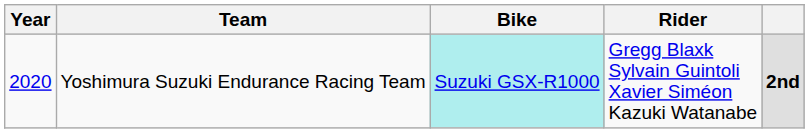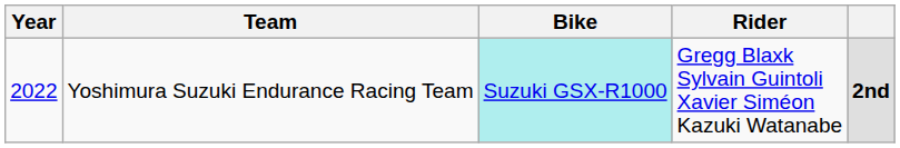 <table class="wikitable" style="text-align:center; font-size:85%">
 <tr>
 <th valign="middle">Year</th>
 <th valign="middle">Team</th>
 <th valign="middle">Bike</th>
 <th valign="middle">Rider</th>
 <th valign="middle"></th>
 </tr>
 <tr>
-<td><a href='#'>2020</a></td>
+<td><a href='#'>2022</a></td>
 <td> Yoshimura Suzuki Endurance Racing Team</td>
 <td style="background: paleturquoise;"><a href='#'>Suzuki GSX-R1000</a></td>
 <td align=left> <a href='#'>Gregg Blaxk</a> <br> <a href='#'>Sylvain Guintoli</a><br> <a href='#'>Xavier Siméon</a><br> Kazuki Watanabe</td>
 <th style="background:#dfdfdf;"><strong>2nd</strong></th>
 </tr>
 </table>
